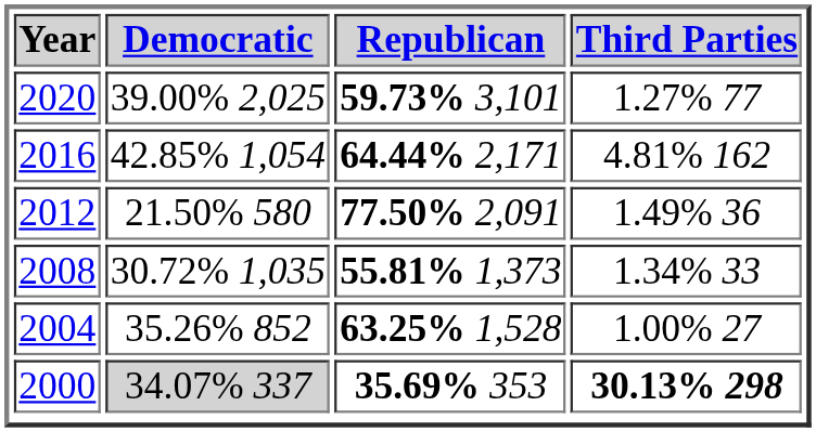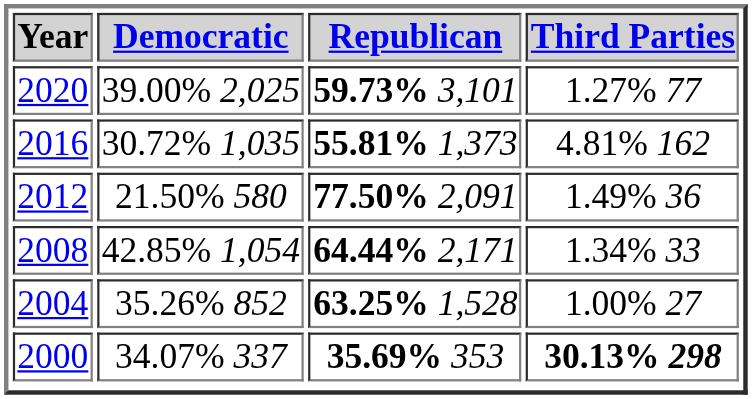 <table border = "2">
 <tr style="background:lightgrey;">
 <th>Year</th>
 <th><a href='#'>Democratic</a></th>
 <th><a href='#'>Republican</a></th>
 <th><a href='#'>Third Parties</a></th>
 </tr>
 <tr>
 <td align="center" ><a href='#'>2020</a></td>
 <td align="center" >39.00% <em>2,025</em></td>
 <td align="center" ><strong>59.73%</strong> <em>3,101</em></td>
 <td align="center" >1.27% <em>77</em></td>
 </tr>
 <tr>
 <td align="center" ><a href='#'>2016</a></td>
-<td align="center" >42.85% <em>1,054</em></td>
-<td align="center" ><strong>64.44%</strong> <em>2,171</em></td>
+<td align="center" >30.72% <em>1,035</em></td>
+<td align="center" ><strong>55.81%</strong> <em>1,373</em></td>
 <td align="center" >4.81% <em>162</em></td>
 </tr>
 <tr>
 <td align="center" ><a href='#'>2012</a></td>
 <td align="center" >21.50% <em>580</em></td>
 <td align="center" ><strong>77.50%</strong> <em>2,091</em></td>
 <td align="center" >1.49% <em>36</em></td>
 </tr>
 <tr>
 <td align="center" ><a href='#'>2008</a></td>
-<td align="center" >30.72% <em>1,035</em></td>
-<td align="center" ><strong>55.81%</strong> <em>1,373</em></td>
+<td align="center" >42.85% <em>1,054</em></td>
+<td align="center" ><strong>64.44%</strong> <em>2,171</em></td>
 <td align="center" >1.34% <em>33</em></td>
 </tr>
 <tr>
 <td align="center" ><a href='#'>2004</a></td>
 <td align="center" >35.26% <em>852</em></td>
 <td align="center" ><strong>63.25%</strong> <em>1,528</em></td>
 <td align="center" >1.00% <em>27</em></td>
 </tr>
 <tr>
 <td align="center" ><a href='#'>2000</a></td>
-<td align="center"  style="background: lightgrey;">34.07% <em>337</em></td>
+<td align="center" >34.07% <em>337</em></td>
 <td align="center" ><strong>35.69%</strong> <em>353</em></td>
 <td align="center" ><strong>30.13% <em>298</em></strong></td>
 </tr>
 <tr>
 </tr>
 </table>
